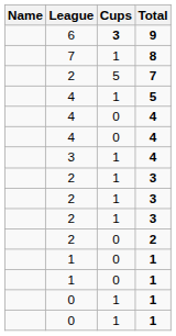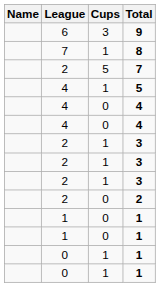 <table class="wikitable sortable" style="text-align:center; font-size:95%">
 <tr>
 <th>Name</th>
 <th>League</th>
 <th>Cups</th>
 <th>Total</th>
 </tr>
 <tr>
 <td></td>
 <td>6</td>
-<td><strong>3</strong></td>
+<td>3</td>
 <td> <strong>9</strong></td>
 </tr>
 <tr>
 <td></td>
 <td>7</td>
 <td>1</td>
 <td> <strong>8</strong></td>
 </tr>
 <tr>
 <td></td>
 <td>2</td>
 <td>5</td>
 <td> <strong>7</strong></td>
 </tr>
 <tr>
 <td></td>
 <td>4</td>
 <td>1</td>
 <td> <strong>5</strong></td>
 </tr>
 <tr>
 <td></td>
 <td>4</td>
 <td>0</td>
 <td> <strong>4</strong></td>
 </tr>
 <tr>
 <td></td>
 <td>4</td>
 <td>0</td>
-<td> <strong>4</strong></td>
-</tr>
-<tr>
-<td></td>
-<td>3</td>
-<td>1</td>
 <td> <strong>4</strong></td>
 </tr>
 <tr>
 <td></td>
 <td>2</td>
 <td>1</td>
 <td> <strong>3</strong></td>
 </tr>
 <tr>
 <td></td>
 <td>2</td>
 <td>1</td>
 <td> <strong>3</strong></td>
 </tr>
 <tr>
 <td></td>
 <td>2</td>
 <td>1</td>
 <td> <strong>3</strong></td>
 </tr>
 <tr>
 <td></td>
 <td>2</td>
 <td>0</td>
 <td> <strong>2</strong></td>
 </tr>
 <tr>
 <td></td>
 <td>1</td>
 <td>0</td>
 <td> <strong>1</strong></td>
 </tr>
 <tr>
 <td></td>
 <td>1</td>
 <td>0</td>
 <td> <strong>1</strong></td>
 </tr>
 <tr>
 <td></td>
 <td>0</td>
 <td>1</td>
 <td> <strong>1</strong></td>
 </tr>
 <tr>
 <td></td>
 <td>0</td>
 <td>1</td>
 <td> <strong>1</strong></td>
 </tr>
 </table>
